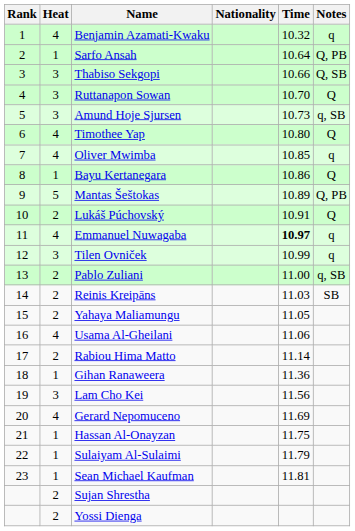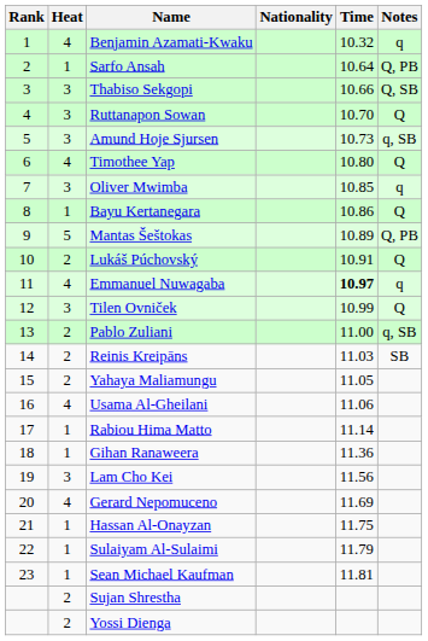 <table class="wikitable sortable" style="text-align:center">
 <tr>
 <th>Rank</th>
 <th>Heat</th>
 <th>Name</th>
 <th>Nationality</th>
 <th>Time</th>
 <th>Notes</th>
 </tr>
 <tr bgcolor=ccffcc>
 <td>1</td>
 <td>4</td>
 <td align=left><a href='#'>Benjamin Azamati-Kwaku</a></td>
 <td align=left></td>
 <td>10.32</td>
 <td>q</td>
 </tr>
 <tr bgcolor=ccffcc>
 <td>2</td>
 <td>1</td>
 <td align=left><a href='#'>Sarfo Ansah</a></td>
 <td align=left></td>
 <td>10.64</td>
 <td>Q, PB</td>
 </tr>
 <tr bgcolor=ccffcc>
 <td>3</td>
 <td>3</td>
 <td align=left><a href='#'>Thabiso Sekgopi</a></td>
 <td align=left></td>
 <td>10.66</td>
 <td>Q, SB</td>
 </tr>
 <tr bgcolor=ccffcc>
 <td>4</td>
 <td>3</td>
 <td align=left><a href='#'>Ruttanapon Sowan</a></td>
 <td align=left></td>
 <td>10.70</td>
 <td>Q</td>
 </tr>
 <tr bgcolor=ddffdd>
 <td>5</td>
 <td>3</td>
 <td align=left><a href='#'>Amund Hoje Sjursen</a></td>
 <td align=left></td>
 <td>10.73</td>
 <td>q, SB</td>
 </tr>
 <tr bgcolor=ccffcc>
 <td>6</td>
 <td>4</td>
 <td align=left><a href='#'>Timothee Yap</a></td>
 <td align=left></td>
 <td>10.80</td>
 <td>Q</td>
 </tr>
 <tr bgcolor=ddffdd>
 <td>7</td>
-<td>4</td>
+<td>3</td>
 <td align=left><a href='#'>Oliver Mwimba</a></td>
 <td align=left></td>
 <td>10.85</td>
 <td>q</td>
 </tr>
 <tr bgcolor=ccffcc>
 <td>8</td>
 <td>1</td>
 <td align=left><a href='#'>Bayu Kertanegara</a></td>
 <td align=left></td>
 <td>10.86</td>
 <td>Q</td>
 </tr>
 <tr bgcolor=ddffdd>
 <td>9</td>
 <td>5</td>
 <td align=left><a href='#'>Mantas Šeštokas</a></td>
 <td align=left></td>
 <td>10.89</td>
 <td>Q, PB</td>
 </tr>
 <tr bgcolor=ccffcc>
 <td>10</td>
 <td>2</td>
 <td align=left><a href='#'>Lukáš Púchovský</a></td>
 <td align=left></td>
 <td>10.91</td>
 <td>Q</td>
 </tr>
 <tr bgcolor=ddffdd>
 <td>11</td>
 <td>4</td>
 <td align=left><a href='#'>Emmanuel Nuwagaba</a></td>
 <td align=left></td>
 <td><strong>10.97</strong></td>
 <td>q</td>
 </tr>
 <tr bgcolor=ddffdd>
 <td>12</td>
 <td>3</td>
 <td align=left><a href='#'>Tilen Ovniček</a></td>
 <td align=left></td>
 <td>10.99</td>
-<td>q</td>
+<td>Q</td>
 </tr>
 <tr bgcolor=ccffcc>
 <td>13</td>
 <td>2</td>
 <td align=left><a href='#'>Pablo Zuliani</a></td>
 <td align=left></td>
 <td>11.00</td>
 <td>q, SB</td>
 </tr>
 <tr>
 <td>14</td>
 <td>2</td>
 <td align=left><a href='#'>Reinis Kreipāns</a></td>
 <td align=left></td>
 <td>11.03</td>
 <td>SB</td>
 </tr>
 <tr>
 <td>15</td>
 <td>2</td>
 <td align=left><a href='#'>Yahaya Maliamungu</a></td>
 <td align=left></td>
 <td>11.05</td>
 <td></td>
 </tr>
 <tr>
 <td>16</td>
 <td>4</td>
 <td align=left><a href='#'>Usama Al-Gheilani</a></td>
 <td align=left></td>
 <td>11.06</td>
 <td></td>
 </tr>
 <tr>
 <td>17</td>
-<td>2</td>
+<td>1</td>
 <td align=left><a href='#'>Rabiou Hima Matto</a></td>
 <td align=left></td>
 <td>11.14</td>
 <td></td>
 </tr>
 <tr>
 <td>18</td>
 <td>1</td>
 <td align=left><a href='#'>Gihan Ranaweera</a></td>
 <td align=left></td>
 <td>11.36</td>
 <td></td>
 </tr>
 <tr>
 <td>19</td>
 <td>3</td>
 <td align=left><a href='#'>Lam Cho Kei</a></td>
 <td align=left></td>
 <td>11.56</td>
 <td></td>
 </tr>
 <tr>
 <td>20</td>
 <td>4</td>
 <td align=left><a href='#'>Gerard Nepomuceno</a></td>
 <td align=left></td>
 <td>11.69</td>
 <td></td>
 </tr>
 <tr>
 <td>21</td>
 <td>1</td>
 <td align=left><a href='#'>Hassan Al-Onayzan</a></td>
 <td align=left></td>
 <td>11.75</td>
 <td></td>
 </tr>
 <tr>
 <td>22</td>
 <td>1</td>
 <td align=left><a href='#'>Sulaiyam Al-Sulaimi</a></td>
 <td align=left></td>
 <td>11.79</td>
 <td></td>
 </tr>
 <tr>
 <td>23</td>
 <td>1</td>
 <td align=left><a href='#'>Sean Michael Kaufman</a></td>
 <td align=left></td>
 <td>11.81</td>
 <td></td>
 </tr>
 <tr>
 <td></td>
 <td>2</td>
 <td align=left><a href='#'>Sujan Shrestha</a></td>
 <td align=left></td>
 <td></td>
 <td></td>
 </tr>
 <tr>
 <td></td>
 <td>2</td>
 <td align=left><a href='#'>Yossi Dienga</a></td>
 <td align=left></td>
 <td></td>
 <td></td>
 </tr>
 </table>
